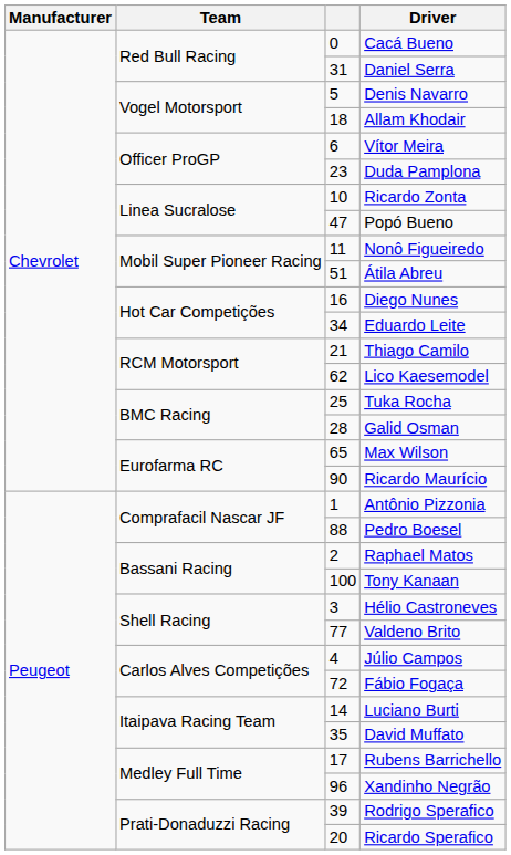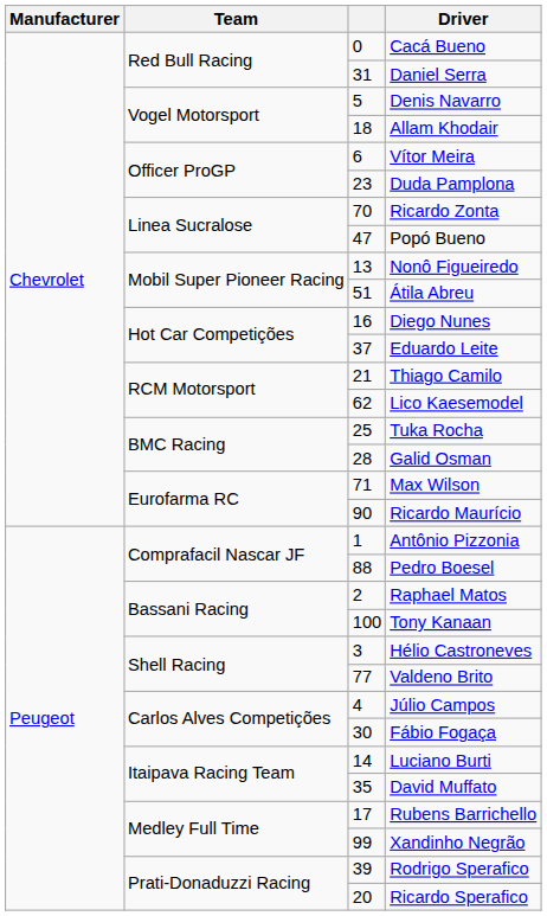 <table class="wikitable" style="font-size: 85%;">
 <tr>
 <th>Manufacturer</th>
 <th>Team</th>
 <th></th>
 <th>Driver</th>
 </tr>
 <tr>
 <td rowspan=18><a href='#'>Chevrolet</a></td>
 <td rowspan=2>Red Bull Racing</td>
 <td>0</td>
 <td> <a href='#'>Cacá Bueno</a></td>
 </tr>
 <tr>
 <td>31</td>
 <td> <a href='#'>Daniel Serra</a></td>
 </tr>
 <tr>
 <td rowspan=2>Vogel Motorsport</td>
 <td>5</td>
 <td> <a href='#'>Denis Navarro</a></td>
 </tr>
 <tr>
 <td>18</td>
 <td> <a href='#'>Allam Khodair</a></td>
 </tr>
 <tr>
 <td rowspan=2>Officer ProGP</td>
 <td>6</td>
 <td> <a href='#'>Vítor Meira</a></td>
 </tr>
 <tr>
 <td>23</td>
 <td> <a href='#'>Duda Pamplona</a></td>
 </tr>
 <tr>
 <td rowspan=2>Linea Sucralose</td>
-<td>10</td>
+<td>70</td>
 <td> <a href='#'>Ricardo Zonta</a></td>
 </tr>
 <tr>
 <td>47</td>
 <td> Popó Bueno</td>
 </tr>
 <tr>
 <td rowspan=2>Mobil Super Pioneer Racing</td>
-<td>11</td>
+<td>13</td>
 <td> <a href='#'>Nonô Figueiredo</a></td>
 </tr>
 <tr>
 <td>51</td>
 <td> <a href='#'>Átila Abreu</a></td>
 </tr>
 <tr>
 <td rowspan=2>Hot Car Competições</td>
 <td>16</td>
 <td> <a href='#'>Diego Nunes</a></td>
 </tr>
 <tr>
-<td>34</td>
+<td>37</td>
 <td> <a href='#'>Eduardo Leite</a></td>
 </tr>
 <tr>
 <td rowspan=2>RCM Motorsport</td>
 <td>21</td>
 <td> <a href='#'>Thiago Camilo</a></td>
 </tr>
 <tr>
 <td>62</td>
 <td> <a href='#'>Lico Kaesemodel</a></td>
 </tr>
 <tr>
 <td rowspan=2>BMC Racing</td>
 <td>25</td>
 <td> <a href='#'>Tuka Rocha</a></td>
 </tr>
 <tr>
 <td>28</td>
 <td> <a href='#'>Galid Osman</a></td>
 </tr>
 <tr>
 <td rowspan=2>Eurofarma RC</td>
-<td>65</td>
+<td>71</td>
 <td> <a href='#'>Max Wilson</a></td>
 </tr>
 <tr>
 <td>90</td>
 <td> <a href='#'>Ricardo Maurício</a></td>
 </tr>
 <tr>
 <td rowspan=14><a href='#'>Peugeot</a></td>
 <td rowspan=2>Comprafacil Nascar JF</td>
 <td>1</td>
 <td> <a href='#'>Antônio Pizzonia</a></td>
 </tr>
 <tr>
 <td>88</td>
 <td> <a href='#'>Pedro Boesel</a></td>
 </tr>
 <tr>
 <td rowspan=2>Bassani Racing</td>
 <td>2</td>
 <td> <a href='#'>Raphael Matos</a></td>
 </tr>
 <tr>
 <td>100</td>
 <td> <a href='#'>Tony Kanaan</a></td>
 </tr>
 <tr>
 <td rowspan=2>Shell Racing</td>
 <td>3</td>
 <td> <a href='#'>Hélio Castroneves</a></td>
 </tr>
 <tr>
 <td>77</td>
 <td> <a href='#'>Valdeno Brito</a></td>
 </tr>
 <tr>
 <td rowspan=2>Carlos Alves Competições</td>
 <td>4</td>
 <td> <a href='#'>Júlio Campos</a></td>
 </tr>
 <tr>
-<td>72</td>
+<td>30</td>
 <td> <a href='#'>Fábio Fogaça</a></td>
 </tr>
 <tr>
 <td rowspan=2>Itaipava Racing Team</td>
 <td>14</td>
 <td> <a href='#'>Luciano Burti</a></td>
 </tr>
 <tr>
 <td>35</td>
 <td> <a href='#'>David Muffato</a></td>
 </tr>
 <tr>
 <td rowspan=2>Medley Full Time</td>
 <td>17</td>
 <td> <a href='#'>Rubens Barrichello</a></td>
 </tr>
 <tr>
-<td>96</td>
+<td>99</td>
 <td> <a href='#'>Xandinho Negrão</a></td>
 </tr>
 <tr>
 <td rowspan=2>Prati-Donaduzzi Racing</td>
 <td>39</td>
 <td> <a href='#'>Rodrigo Sperafico</a></td>
 </tr>
 <tr>
 <td>20</td>
 <td> <a href='#'>Ricardo Sperafico</a></td>
 </tr>
 </table>
